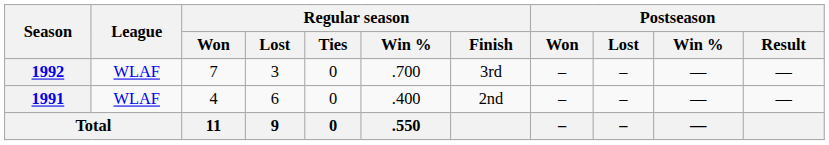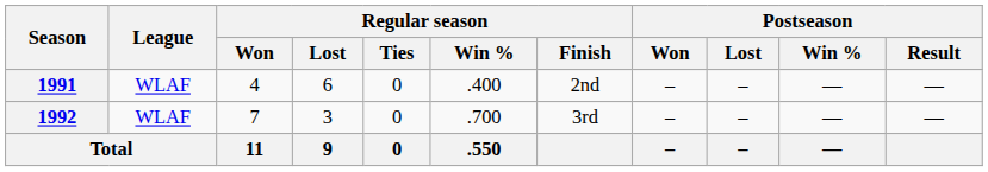 <table class="wikitable" style="font-size:95%; text-align:center; width:50em">
 <tr>
 <th rowspan="2">Season</th>
 <th rowspan="2">League</th>
 <th colspan="5">Regular season</th>
 <th colspan="4">Postseason</th>
 </tr>
 <tr>
 <th>Won</th>
 <th>Lost</th>
 <th>Ties</th>
 <th>Win %</th>
 <th>Finish</th>
 <th>Won</th>
 <th>Lost</th>
 <th>Win %</th>
 <th>Result</th>
 </tr>
 <tr>
+<th><a href='#'>1991</a></th>
+<td><a href='#'>WLAF</a></td>
+<td>4</td>
+<td>6</td>
+<td>0</td>
+<td>.400</td>
+<td>2nd </td>
+<td>–</td>
+<td>–</td>
+<td>—</td>
+<td>—</td>
+</tr>
+<tr>
 <th><a href='#'>1992</a></th>
 <td><a href='#'>WLAF</a></td>
 <td>7</td>
 <td>3</td>
 <td>0</td>
 <td>.700</td>
 <td>3rd </td>
-<td>–</td>
-<td>–</td>
-<td>—</td>
-<td>—</td>
-</tr>
-<tr>
-<th><a href='#'>1991</a></th>
-<td><a href='#'>WLAF</a></td>
-<td>4</td>
-<td>6</td>
-<td>0</td>
-<td>.400</td>
-<td>2nd </td>
 <td>–</td>
 <td>–</td>
 <td>—</td>
 <td>—</td>
 </tr>
 <tr>
 <th colspan="2">Total</th>
 <th>11</th>
 <th>9</th>
 <th>0</th>
 <th>.550</th>
 <th></th>
 <th>–</th>
 <th>–</th>
 <th>—</th>
 <th></th>
 </tr>
 </table>
